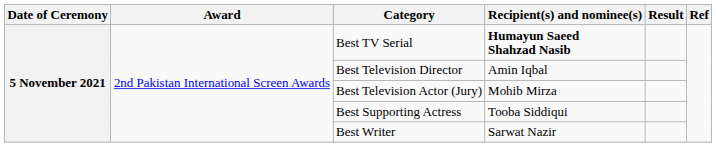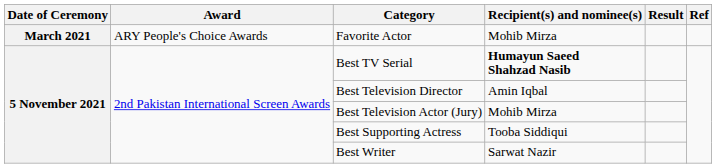 <table class="wikitable sortable">
 <tr>
 <th>Date of Ceremony</th>
 <th>Award</th>
 <th>Category</th>
 <th>Recipient(s) and nominee(s)</th>
 <th>Result</th>
 <th>Ref</th>
+</tr>
+<tr>
+<th>March 2021</th>
+<td>ARY People's Choice Awards</td>
+<td>Favorite Actor</td>
+<td>Mohib Mirza</td>
+<td></td>
+<td></td>
 </tr>
 <tr>
 <th rowspan="5">5 November 2021</th>
 <td rowspan="5"><a href='#'>2nd Pakistan International Screen Awards</a></td>
 <td>Best TV Serial</td>
 <td><strong>Humayun Saeed <br> Shahzad Nasib</strong></td>
 <td></td>
 <td rowspan="5"></td>
 </tr>
 <tr>
 <td>Best Television Director</td>
 <td>Amin Iqbal</td>
 <td></td>
 </tr>
 <tr>
 <td>Best Television Actor (Jury)</td>
 <td>Mohib Mirza</td>
 <td></td>
 </tr>
 <tr>
 <td>Best Supporting Actress</td>
 <td>Tooba Siddiqui</td>
 <td></td>
 </tr>
 <tr>
 <td>Best Writer</td>
 <td>Sarwat Nazir</td>
 <td></td>
 </tr>
 </table>
